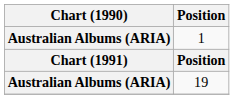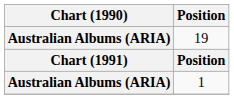 <table class="wikitable sortable plainrowheaders" style="text-align:center">
 <tr>
 <th scope="col">Chart (1990)</th>
 <th scope="col">Position</th>
 </tr>
 <tr>
 <th scope="row">Australian Albums (ARIA)</th>
-<td>1</td>
+<td>19</td>
 </tr>
 <tr>
 <th scope="col">Chart (1991)</th>
 <th scope="col">Position</th>
 </tr>
 <tr>
 <th scope="row">Australian Albums (ARIA)</th>
-<td>19</td>
+<td>1</td>
 </tr>
 <tr>
 </tr>
 </table>
